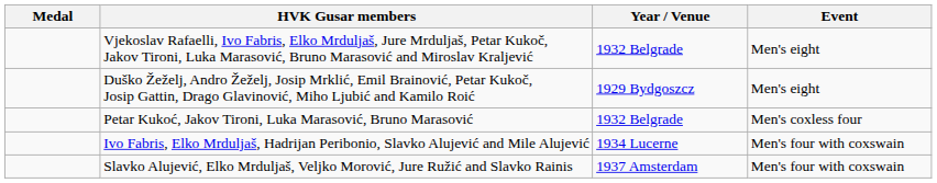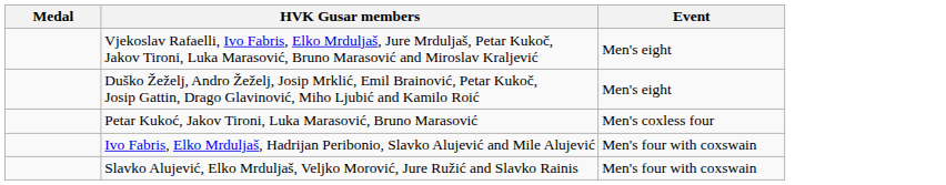 <table class="wikitable sortable">
 <tr>
 <th style="width:6em">Medal</th>
 <th>HVK Gusar members</th>
-<th style="width:10em">Year / Venue</th>
 <th style="width:12em">Event</th>
 </tr>
 <tr>
 <td></td>
 <td>Vjekoslav Rafaelli, <a href='#'>Ivo Fabris</a>, <a href='#'>Elko Mrduljaš</a>, Jure Mrduljaš, Petar Kukoč,<br>Jakov Tironi, Luka Marasović, Bruno Marasović and Miroslav Kraljević</td>
-<td><a href='#'>1932 Belgrade</a></td>
 <td>Men's eight</td>
 </tr>
 <tr>
 <td></td>
 <td>Duško Žeželj, Andro Žeželj, Josip Mrklić, Emil Brainović, Petar Kukoč,<br> Josip Gattin, Drago Glavinović, Miho Ljubić and Kamilo Roić</td>
-<td><a href='#'>1929 Bydgoszcz</a></td>
 <td>Men's eight</td>
 </tr>
 <tr>
 <td></td>
 <td>Petar Kukoć, Jakov Tironi, Luka Marasović, Bruno Marasović</td>
-<td><a href='#'>1932 Belgrade</a></td>
 <td>Men's coxless four</td>
 </tr>
 <tr>
 <td></td>
 <td><a href='#'>Ivo Fabris</a>, <a href='#'>Elko Mrduljaš</a>, Hadrijan Peribonio, Slavko Alujević and Mile Alujević</td>
-<td><a href='#'>1934 Lucerne</a></td>
 <td>Men's four with coxswain</td>
 </tr>
 <tr>
 <td></td>
 <td>Slavko Alujević, Elko Mrduljaš, Veljko Morović, Jure Ružić and Slavko Rainis</td>
-<td><a href='#'>1937 Amsterdam</a></td>
 <td>Men's four with coxswain</td>
 </tr>
 </table>
